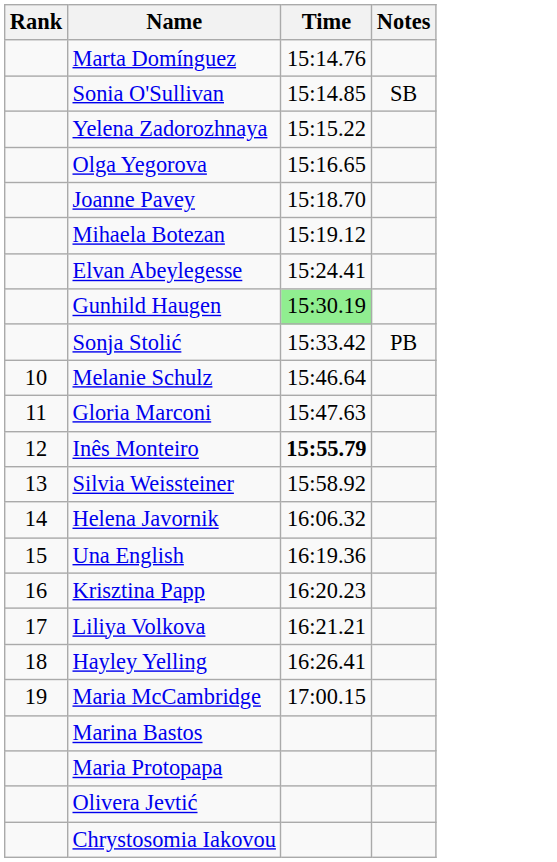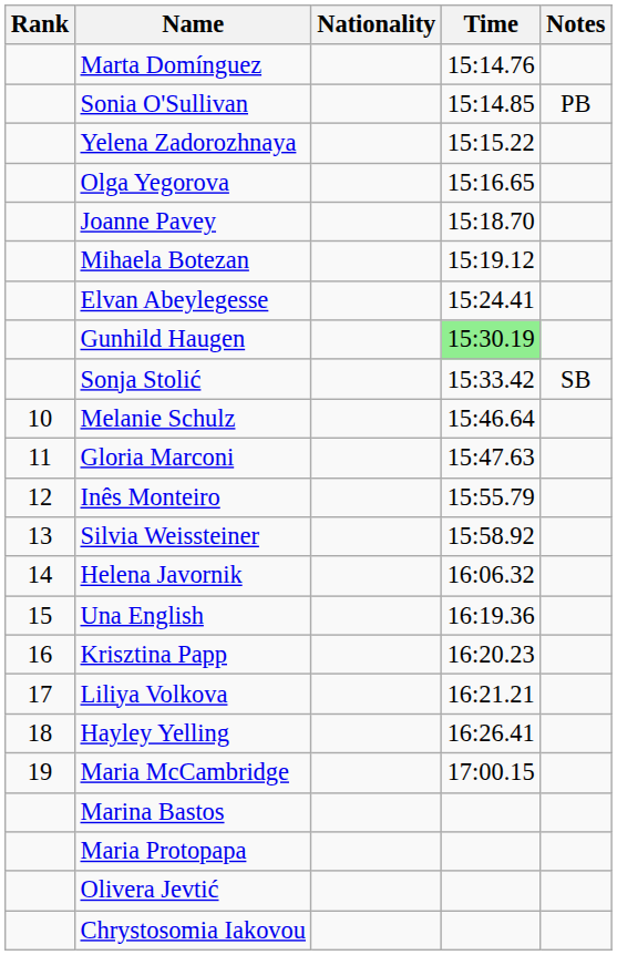 <table class="wikitable sortable" style="text-align:center">
 <tr>
 <th>Rank</th>
 <th>Name</th>
+<th>Nationality</th>
 <th>Time</th>
 <th>Notes</th>
 </tr>
 <tr>
 <td></td>
 <td align=left><a href='#'>Marta Domínguez</a></td>
+<td align=left></td>
 <td>15:14.76</td>
 <td></td>
 </tr>
 <tr>
 <td></td>
 <td align=left><a href='#'>Sonia O'Sullivan</a></td>
+<td align=left></td>
 <td>15:14.85</td>
-<td>SB</td>
+<td>PB</td>
 </tr>
 <tr>
 <td></td>
 <td align=left><a href='#'>Yelena Zadorozhnaya</a></td>
+<td align=left></td>
 <td>15:15.22</td>
 <td></td>
 </tr>
 <tr>
 <td></td>
 <td align=left><a href='#'>Olga Yegorova</a></td>
+<td align=left></td>
 <td>15:16.65</td>
 <td></td>
 </tr>
 <tr>
 <td></td>
 <td align=left><a href='#'>Joanne Pavey</a></td>
+<td align=left></td>
 <td>15:18.70</td>
 <td></td>
 </tr>
 <tr>
 <td></td>
 <td align=left><a href='#'>Mihaela Botezan</a></td>
+<td align=left></td>
 <td>15:19.12</td>
 <td></td>
 </tr>
 <tr>
 <td></td>
 <td align=left><a href='#'>Elvan Abeylegesse</a></td>
+<td align=left></td>
 <td>15:24.41</td>
 <td></td>
 </tr>
 <tr>
 <td></td>
 <td align=left><a href='#'>Gunhild Haugen</a></td>
+<td align=left></td>
 <td style="background: lightgreen;">15:30.19</td>
 <td></td>
 </tr>
 <tr>
 <td></td>
 <td align=left><a href='#'>Sonja Stolić</a></td>
+<td align=left></td>
 <td>15:33.42</td>
-<td>PB</td>
+<td>SB</td>
 </tr>
 <tr>
 <td>10</td>
 <td align=left><a href='#'>Melanie Schulz</a></td>
+<td align=left></td>
 <td>15:46.64</td>
 <td></td>
 </tr>
 <tr>
 <td>11</td>
 <td align=left><a href='#'>Gloria Marconi</a></td>
+<td align=left></td>
 <td>15:47.63</td>
 <td></td>
 </tr>
 <tr>
 <td>12</td>
 <td align=left><a href='#'>Inês Monteiro</a></td>
-<td><strong>15:55.79</strong></td>
+<td align=left></td>
+<td>15:55.79</td>
 <td></td>
 </tr>
 <tr>
 <td>13</td>
 <td align=left><a href='#'>Silvia Weissteiner</a></td>
+<td align=left></td>
 <td>15:58.92</td>
 <td></td>
 </tr>
 <tr>
 <td>14</td>
 <td align=left><a href='#'>Helena Javornik</a></td>
+<td align=left></td>
 <td>16:06.32</td>
 <td></td>
 </tr>
 <tr>
 <td>15</td>
 <td align=left><a href='#'>Una English</a></td>
+<td align=left></td>
 <td>16:19.36</td>
 <td></td>
 </tr>
 <tr>
 <td>16</td>
 <td align=left><a href='#'>Krisztina Papp</a></td>
+<td align=left></td>
 <td>16:20.23</td>
 <td></td>
 </tr>
 <tr>
 <td>17</td>
 <td align=left><a href='#'>Liliya Volkova</a></td>
+<td align=left></td>
 <td>16:21.21</td>
 <td></td>
 </tr>
 <tr>
 <td>18</td>
 <td align=left><a href='#'>Hayley Yelling</a></td>
+<td align=left></td>
 <td>16:26.41</td>
 <td></td>
 </tr>
 <tr>
 <td>19</td>
 <td align=left><a href='#'>Maria McCambridge</a></td>
+<td align=left></td>
 <td>17:00.15</td>
 <td></td>
 </tr>
 <tr>
 <td></td>
 <td align=left><a href='#'>Marina Bastos</a></td>
+<td align=left></td>
 <td></td>
 <td></td>
 </tr>
 <tr>
 <td></td>
 <td align=left><a href='#'>Maria Protopapa</a></td>
+<td align=left></td>
 <td></td>
 <td></td>
 </tr>
 <tr>
 <td></td>
 <td align=left><a href='#'>Olivera Jevtić</a></td>
+<td align=left></td>
 <td></td>
 <td></td>
 </tr>
 <tr>
 <td></td>
 <td align=left><a href='#'>Chrystosomia Iakovou</a></td>
+<td align=left></td>
 <td></td>
 <td></td>
 </tr>
 </table>
